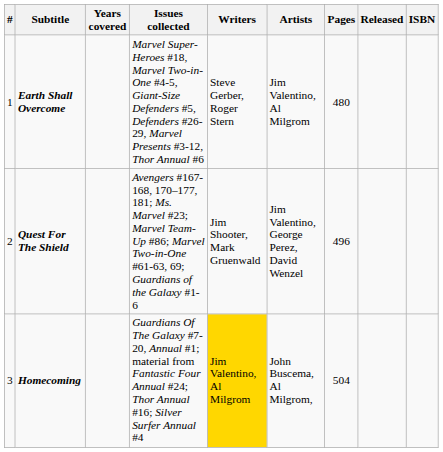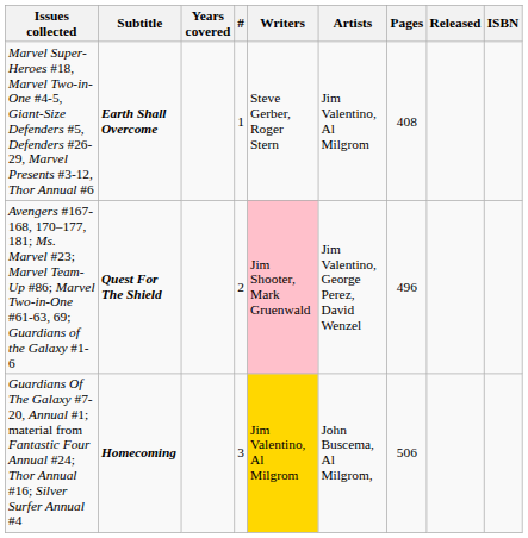 <table class="wikitable sortable" width=98%>
 <tr>
-<th class="unsortable">#</th>
+<th class="unsortable">Issues collected</th>
 <th class="unsortable">Subtitle</th>
 <th>Years covered</th>
-<th class="unsortable">Issues collected</th>
+<th class="unsortable">#</th>
 <th class="unsortable">Writers</th>
 <th class="unsortable">Artists</th>
 <th class="unsortable">Pages</th>
 <th>Released</th>
 <th class="unsortable">ISBN</th>
 </tr>
 <tr>
-<td>1</td>
+<td><em>Marvel Super-Heroes</em> #18, <em>Marvel Two-in-One</em> #4-5, <em>Giant-Size Defenders</em> #5, <em>Defenders</em> #26-29, <em>Marvel Presents</em> #3-12, <em>Thor Annual</em> #6</td>
 <td><strong><em>Earth Shall Overcome</em></strong></td>
 <td></td>
-<td><em>Marvel Super-Heroes</em> #18, <em>Marvel Two-in-One</em> #4-5, <em>Giant-Size Defenders</em> #5, <em>Defenders</em> #26-29, <em>Marvel Presents</em> #3-12, <em>Thor Annual</em> #6</td>
+<td>1</td>
 <td>Steve Gerber, Roger Stern</td>
 <td>Jim Valentino, Al Milgrom</td>
-<td style="text-align: center;">480</td>
+<td style="text-align: center;">408</td>
 <td></td>
 <td></td>
 </tr>
 <tr>
-<td>2</td>
+<td><em>Avengers</em> #167-168, 170–177, 181; <em>Ms. Marvel</em> #23; <em>Marvel Team-Up</em> #86; <em>Marvel Two-in-One</em> #61-63, 69; <em>Guardians of the Galaxy</em> #1-6</td>
 <td><strong><em>Quest For The Shield</em></strong></td>
 <td></td>
-<td><em>Avengers</em> #167-168, 170–177, 181; <em>Ms. Marvel</em> #23; <em>Marvel Team-Up</em> #86; <em>Marvel Two-in-One</em> #61-63, 69; <em>Guardians of the Galaxy</em> #1-6</td>
-<td>Jim Shooter, Mark Gruenwald</td>
+<td>2</td>
+<td style="background: pink;">Jim Shooter, Mark Gruenwald</td>
 <td>Jim Valentino, George Perez, David Wenzel</td>
 <td style="text-align: center;">496</td>
 <td></td>
 <td></td>
 </tr>
 <tr>
-<td>3</td>
+<td><em>Guardians Of The Galaxy</em> #7-20, <em>Annual</em> #1; material from <em>Fantastic Four Annual</em> #24; <em>Thor Annual</em> #16; <em>Silver Surfer Annual</em> #4</td>
 <td><strong><em>Homecoming</em></strong></td>
 <td></td>
-<td><em>Guardians Of The Galaxy</em> #7-20, <em>Annual</em> #1; material from <em>Fantastic Four Annual</em> #24; <em>Thor Annual</em> #16; <em>Silver Surfer Annual</em> #4</td>
+<td>3</td>
 <td style="background: gold;">Jim Valentino, Al Milgrom</td>
 <td>John Buscema, Al Milgrom, </td>
-<td style="text-align: center;">504</td>
+<td style="text-align: center;">506</td>
 <td></td>
 <td></td>
 </tr>
 </table>
